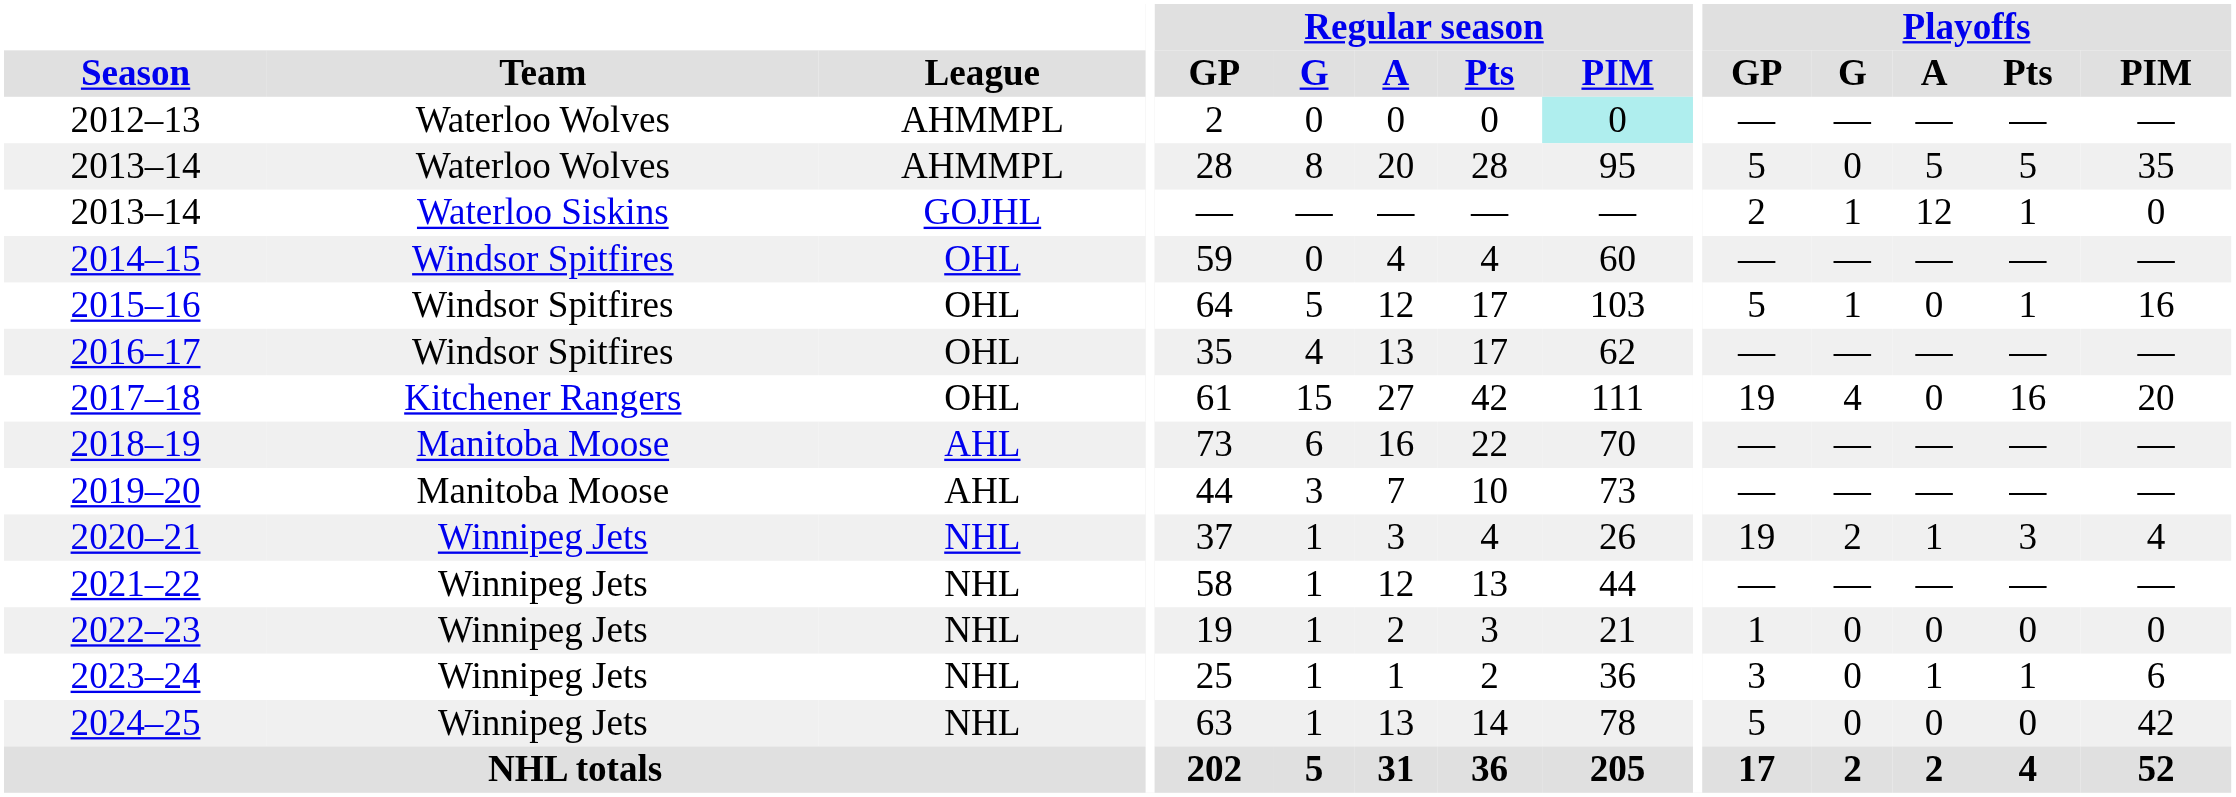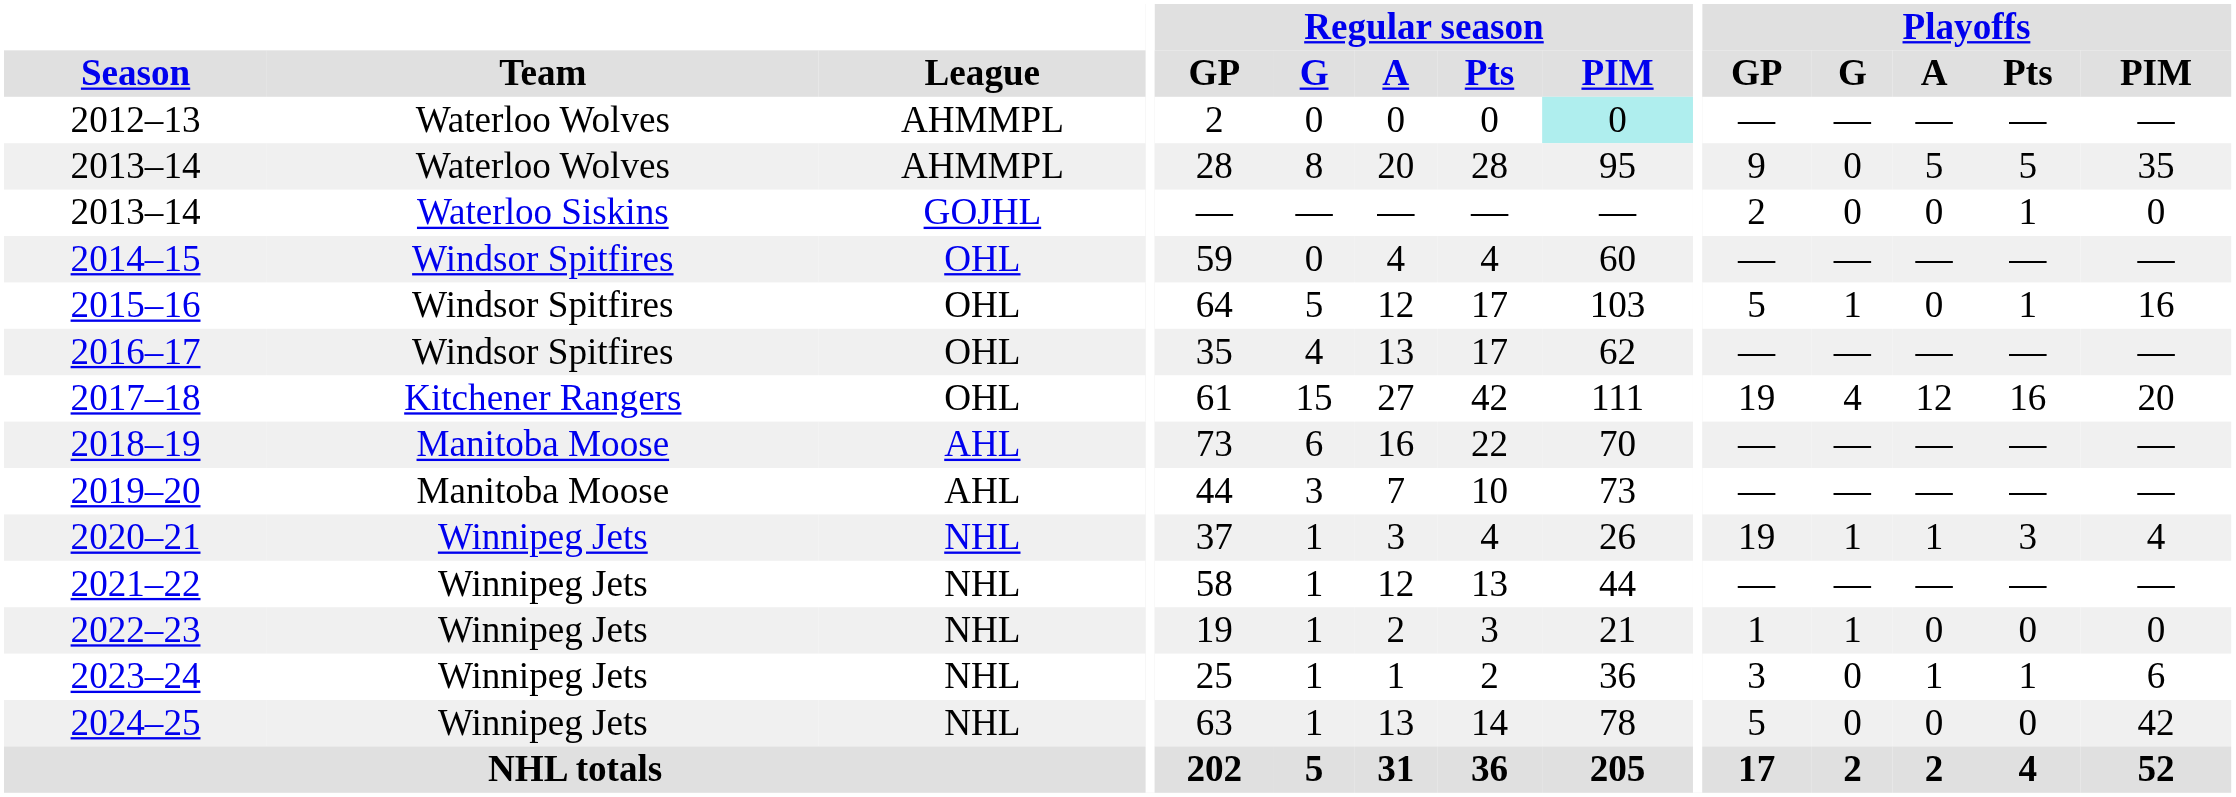 <table border="0" cellpadding="1" cellspacing="0" style="text-align:center; width:60em">
 <tr bgcolor="#e0e0e0">
 <th colspan="3" bgcolor="#ffffff"></th>
 <th rowspan="99" bgcolor="#ffffff"></th>
 <th colspan="5"><a href='#'>Regular season</a></th>
 <th rowspan="99" bgcolor="#ffffff"></th>
 <th colspan="5"><a href='#'>Playoffs</a></th>
 </tr>
 <tr bgcolor="#e0e0e0">
 <th><a href='#'>Season</a></th>
 <th>Team</th>
 <th>League</th>
 <th>GP</th>
 <th><a href='#'>G</a></th>
 <th><a href='#'>A</a></th>
 <th><a href='#'>Pts</a></th>
 <th><a href='#'>PIM</a></th>
 <th>GP</th>
 <th>G</th>
 <th>A</th>
 <th>Pts</th>
 <th>PIM</th>
 </tr>
 <tr>
 <td>2012–13</td>
 <td>Waterloo Wolves</td>
 <td>AHMMPL</td>
 <td>2</td>
 <td>0</td>
 <td>0</td>
 <td>0</td>
 <td style="background: paleturquoise;">0</td>
 <td>—</td>
 <td>—</td>
 <td>—</td>
 <td>—</td>
 <td>—</td>
 </tr>
 <tr bgcolor="#f0f0f0">
 <td>2013–14</td>
 <td>Waterloo Wolves</td>
 <td>AHMMPL</td>
 <td>28</td>
 <td>8</td>
 <td>20</td>
 <td>28</td>
 <td>95</td>
-<td>5</td>
+<td>9</td>
 <td>0</td>
 <td>5</td>
 <td>5</td>
 <td>35</td>
 </tr>
 <tr>
 <td>2013–14</td>
 <td><a href='#'>Waterloo Siskins</a></td>
 <td><a href='#'>GOJHL</a></td>
 <td>—</td>
 <td>—</td>
 <td>—</td>
 <td>—</td>
 <td>—</td>
 <td>2</td>
-<td>1</td>
-<td>12</td>
+<td>0</td>
+<td>0</td>
 <td>1</td>
 <td>0</td>
 </tr>
 <tr bgcolor="#f0f0f0">
 <td><a href='#'>2014–15</a></td>
 <td><a href='#'>Windsor Spitfires</a></td>
 <td><a href='#'>OHL</a></td>
 <td>59</td>
 <td>0</td>
 <td>4</td>
 <td>4</td>
 <td>60</td>
 <td>—</td>
 <td>—</td>
 <td>—</td>
 <td>—</td>
 <td>—</td>
 </tr>
 <tr>
 <td><a href='#'>2015–16</a></td>
 <td>Windsor Spitfires</td>
 <td>OHL</td>
 <td>64</td>
 <td>5</td>
 <td>12</td>
 <td>17</td>
 <td>103</td>
 <td>5</td>
 <td>1</td>
 <td>0</td>
 <td>1</td>
 <td>16</td>
 </tr>
 <tr bgcolor="#f0f0f0">
 <td><a href='#'>2016–17</a></td>
 <td>Windsor Spitfires</td>
 <td>OHL</td>
 <td>35</td>
 <td>4</td>
 <td>13</td>
 <td>17</td>
 <td>62</td>
 <td>—</td>
 <td>—</td>
 <td>—</td>
 <td>—</td>
 <td>—</td>
 </tr>
 <tr>
 <td><a href='#'>2017–18</a></td>
 <td><a href='#'>Kitchener Rangers</a></td>
 <td>OHL</td>
 <td>61</td>
 <td>15</td>
 <td>27</td>
 <td>42</td>
 <td>111</td>
 <td>19</td>
 <td>4</td>
-<td>0</td>
+<td>12</td>
 <td>16</td>
 <td>20</td>
 </tr>
 <tr bgcolor="#f0f0f0">
 <td><a href='#'>2018–19</a></td>
 <td><a href='#'>Manitoba Moose</a></td>
 <td><a href='#'>AHL</a></td>
 <td>73</td>
 <td>6</td>
 <td>16</td>
 <td>22</td>
 <td>70</td>
 <td>—</td>
 <td>—</td>
 <td>—</td>
 <td>—</td>
 <td>—</td>
 </tr>
 <tr>
 <td><a href='#'>2019–20</a></td>
 <td>Manitoba Moose</td>
 <td>AHL</td>
 <td>44</td>
 <td>3</td>
 <td>7</td>
 <td>10</td>
 <td>73</td>
 <td>—</td>
 <td>—</td>
 <td>—</td>
 <td>—</td>
 <td>—</td>
 </tr>
 <tr bgcolor="#f0f0f0">
 <td><a href='#'>2020–21</a></td>
 <td><a href='#'>Winnipeg Jets</a></td>
 <td><a href='#'>NHL</a></td>
 <td>37</td>
 <td>1</td>
 <td>3</td>
 <td>4</td>
 <td>26</td>
 <td>19</td>
-<td>2</td>
+<td>1</td>
 <td>1</td>
 <td>3</td>
 <td>4</td>
 </tr>
 <tr>
 <td><a href='#'>2021–22</a></td>
 <td>Winnipeg Jets</td>
 <td>NHL</td>
 <td>58</td>
 <td>1</td>
 <td>12</td>
 <td>13</td>
 <td>44</td>
 <td>—</td>
 <td>—</td>
 <td>—</td>
 <td>—</td>
 <td>—</td>
 </tr>
 <tr bgcolor="#f0f0f0">
 <td><a href='#'>2022–23</a></td>
 <td>Winnipeg Jets</td>
 <td>NHL</td>
 <td>19</td>
 <td>1</td>
 <td>2</td>
 <td>3</td>
 <td>21</td>
 <td>1</td>
-<td>0</td>
+<td>1</td>
 <td>0</td>
 <td>0</td>
 <td>0</td>
 </tr>
 <tr>
 <td><a href='#'>2023–24</a></td>
 <td>Winnipeg Jets</td>
 <td>NHL</td>
 <td>25</td>
 <td>1</td>
 <td>1</td>
 <td>2</td>
 <td>36</td>
 <td>3</td>
 <td>0</td>
 <td>1</td>
 <td>1</td>
 <td>6</td>
 </tr>
 <tr bgcolor="#f0f0f0">
 <td><a href='#'>2024–25</a></td>
 <td>Winnipeg Jets</td>
 <td>NHL</td>
 <td>63</td>
 <td>1</td>
 <td>13</td>
 <td>14</td>
 <td>78</td>
 <td>5</td>
 <td>0</td>
 <td>0</td>
 <td>0</td>
 <td>42</td>
 </tr>
 <tr bgcolor="#e0e0e0">
 <th colspan="3">NHL totals</th>
 <th>202</th>
 <th>5</th>
 <th>31</th>
 <th>36</th>
 <th>205</th>
 <th>17</th>
 <th>2</th>
 <th>2</th>
 <th>4</th>
 <th>52</th>
 </tr>
 </table>
